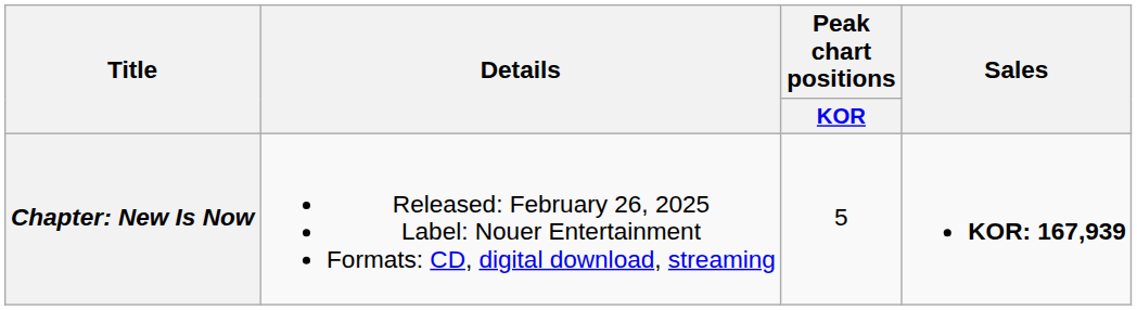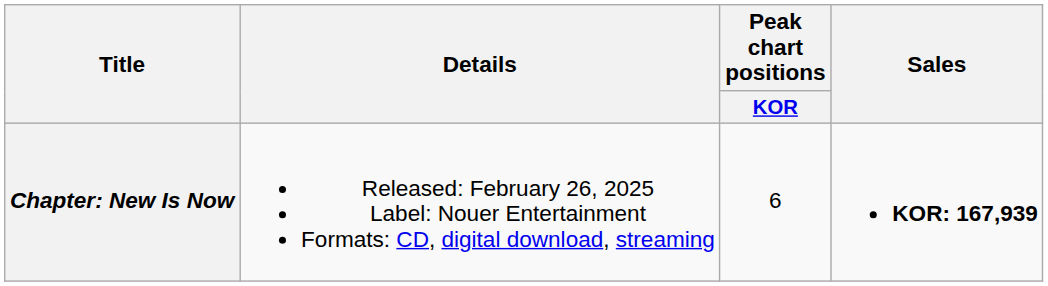 <table class="wikitable plainrowheaders" style="text-align:center">
 <tr>
 <th scope="col" rowspan="2">Title</th>
 <th scope="col" rowspan="2">Details</th>
 <th scope="col">Peak chart positions</th>
 <th scope="col" rowspan="2">Sales</th>
 </tr>
 <tr>
 <th scope="col" style="font-size:90%; width:2.5em"><a href='#'>KOR</a><br></th>
 </tr>
 <tr>
 <th scope="row"><em>Chapter: New Is Now</em></th>
 <td><br><ul><li>Released: February 26, 2025</li><li>Label: Nouer Entertainment</li><li>Formats: <a href='#'>CD</a>, <a href='#'>digital download</a>, <a href='#'>streaming</a></li></ul></td>
-<td>5</td>
+<td>6</td>
 <td><strong><br><ul><li>KOR: 167,939</li></ul></strong></td>
 </tr>
 </table>
